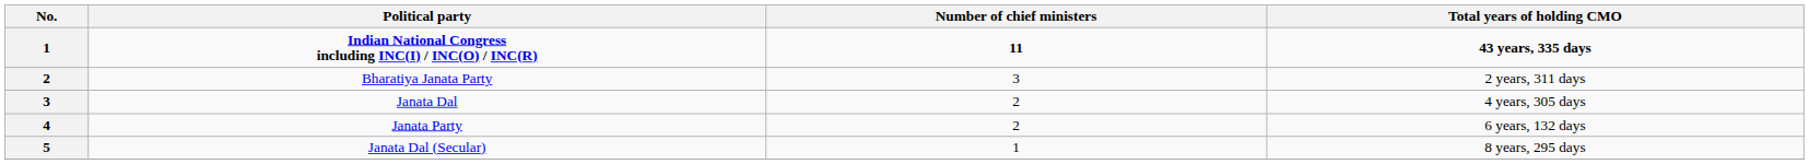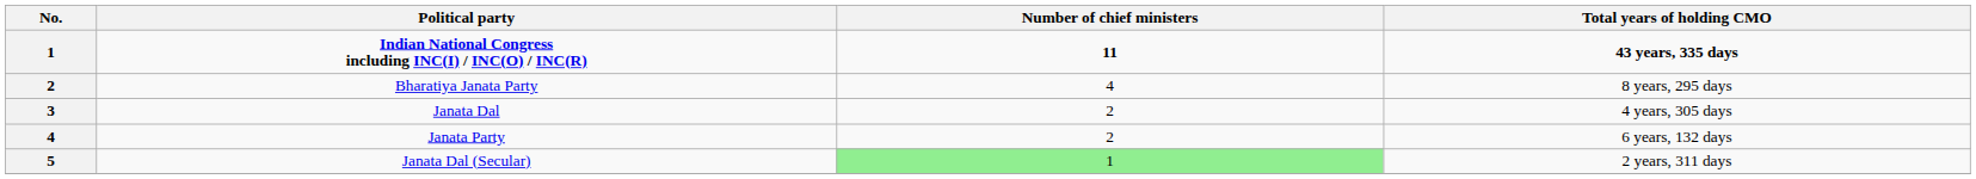 <table class="wikitable sortable" style="width:100%; text-align:center">
 <tr>
 <th>No.</th>
 <th>Political party</th>
 <th>Number of chief ministers</th>
 <th>Total years of holding CMO</th>
 </tr>
 <tr>
 <th>1</th>
 <td><strong><a href='#'>Indian National Congress</a><br> including <a href='#'>INC(I)</a> / <a href='#'>INC(O)</a> / <a href='#'>INC(R)</a></strong></td>
 <td><strong>11</strong></td>
 <td><strong>43 years, 335 days</strong></td>
 </tr>
 <tr>
 <th>2</th>
 <td><a href='#'>Bharatiya Janata Party</a></td>
-<td>3</td>
-<td>2 years, 311 days</td>
+<td>4</td>
+<td>8 years, 295 days</td>
 </tr>
 <tr>
 <th>3</th>
 <td><a href='#'>Janata Dal</a></td>
 <td>2</td>
 <td>4 years, 305 days</td>
 </tr>
 <tr>
 <th>4</th>
 <td><a href='#'>Janata Party</a></td>
 <td>2</td>
 <td>6 years, 132 days</td>
 </tr>
 <tr>
 <th>5</th>
 <td><a href='#'>Janata Dal (Secular)</a></td>
-<td>1</td>
-<td>8 years, 295 days</td>
+<td style="background: lightgreen;">1</td>
+<td>2 years, 311 days</td>
 </tr>
 <tr>
 </tr>
 </table>
